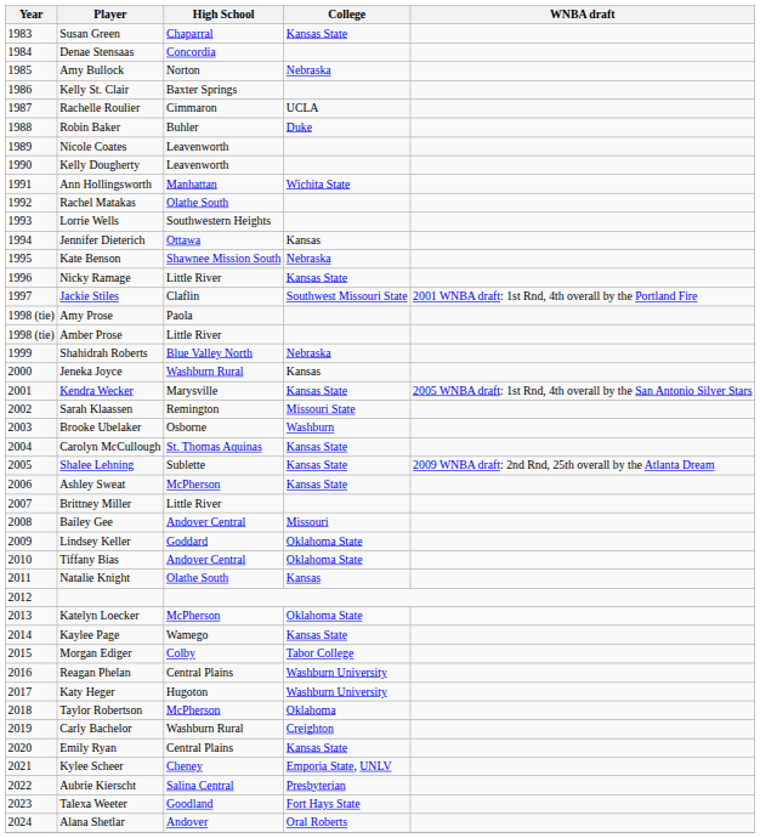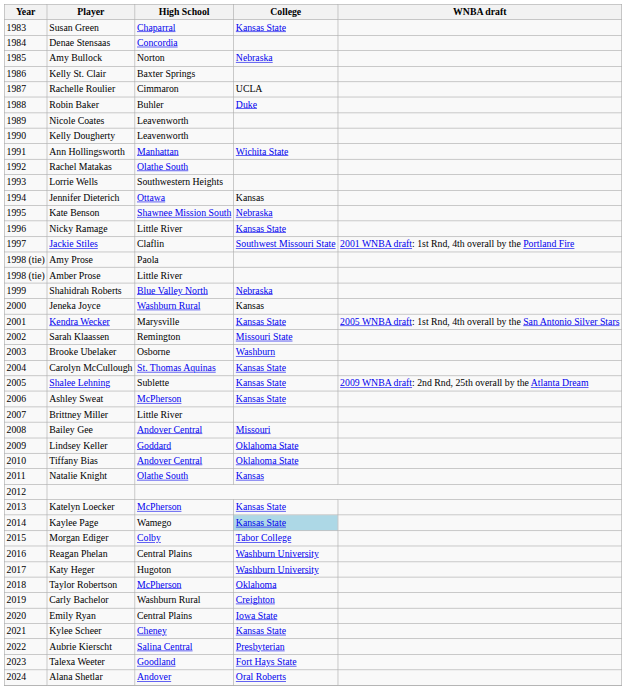 <table class="wikitable sortable">
 <tr>
 <th>Year</th>
 <th>Player</th>
 <th>High School</th>
 <th>College</th>
 <th>WNBA draft</th>
 </tr>
 <tr>
 <td>1983</td>
 <td>Susan Green</td>
 <td><a href='#'>Chaparral</a></td>
 <td><a href='#'>Kansas State</a></td>
 <td></td>
 </tr>
 <tr>
 <td>1984</td>
 <td>Denae Stensaas</td>
 <td><a href='#'>Concordia</a></td>
 <td></td>
 <td></td>
 </tr>
 <tr>
 <td>1985</td>
 <td>Amy Bullock</td>
 <td>Norton</td>
 <td><a href='#'>Nebraska</a></td>
 <td></td>
 </tr>
 <tr>
 <td>1986</td>
 <td>Kelly St. Clair</td>
 <td>Baxter Springs</td>
 <td></td>
 <td></td>
 </tr>
 <tr>
 <td>1987</td>
 <td>Rachelle Roulier</td>
 <td>Cimmaron</td>
 <td>UCLA</td>
 <td></td>
 </tr>
 <tr>
 <td>1988</td>
 <td>Robin Baker</td>
 <td>Buhler</td>
 <td><a href='#'>Duke</a></td>
 <td></td>
 </tr>
 <tr>
 <td>1989</td>
 <td>Nicole Coates</td>
 <td>Leavenworth</td>
 <td></td>
 <td></td>
 </tr>
 <tr>
 <td>1990</td>
 <td>Kelly Dougherty</td>
 <td>Leavenworth</td>
 <td></td>
 <td></td>
 </tr>
 <tr>
 <td>1991</td>
 <td>Ann Hollingsworth</td>
 <td><a href='#'>Manhattan</a></td>
 <td><a href='#'>Wichita State</a></td>
 <td></td>
 </tr>
 <tr>
 <td>1992</td>
 <td>Rachel Matakas</td>
 <td><a href='#'>Olathe South</a></td>
 <td></td>
 <td></td>
 </tr>
 <tr>
 <td>1993</td>
 <td>Lorrie Wells</td>
 <td>Southwestern Heights</td>
 <td></td>
 <td></td>
 </tr>
 <tr>
 <td>1994</td>
 <td>Jennifer Dieterich</td>
 <td><a href='#'>Ottawa</a></td>
 <td>Kansas</td>
 <td></td>
 </tr>
 <tr>
 <td>1995</td>
 <td>Kate Benson</td>
 <td><a href='#'>Shawnee Mission South</a></td>
 <td><a href='#'>Nebraska</a></td>
 <td></td>
 </tr>
 <tr>
 <td>1996</td>
 <td>Nicky Ramage</td>
 <td>Little River</td>
 <td><a href='#'>Kansas State</a></td>
 <td></td>
 </tr>
 <tr>
 <td>1997</td>
 <td><a href='#'>Jackie Stiles</a></td>
 <td>Claflin</td>
 <td><a href='#'>Southwest Missouri State</a></td>
 <td><a href='#'>2001 WNBA draft</a>: 1st Rnd, 4th overall by the <a href='#'>Portland Fire</a></td>
 </tr>
 <tr>
 <td>1998 (tie)</td>
 <td>Amy Prose</td>
 <td>Paola</td>
 <td></td>
 <td></td>
 </tr>
 <tr>
 <td>1998 (tie)</td>
 <td>Amber Prose</td>
 <td>Little River</td>
 <td></td>
 <td></td>
 </tr>
 <tr>
 <td>1999</td>
 <td>Shahidrah Roberts</td>
 <td><a href='#'>Blue Valley North</a></td>
 <td><a href='#'>Nebraska</a></td>
 <td></td>
 </tr>
 <tr>
 <td>2000</td>
 <td>Jeneka Joyce</td>
 <td><a href='#'>Washburn Rural</a></td>
 <td>Kansas</td>
 <td></td>
 </tr>
 <tr>
 <td>2001</td>
 <td><a href='#'>Kendra Wecker</a></td>
 <td>Marysville</td>
 <td><a href='#'>Kansas State</a></td>
 <td><a href='#'>2005 WNBA draft</a>: 1st Rnd, 4th overall by the <a href='#'>San Antonio Silver Stars</a></td>
 </tr>
 <tr>
 <td>2002</td>
 <td>Sarah Klaassen</td>
 <td>Remington</td>
 <td><a href='#'>Missouri State</a></td>
 <td></td>
 </tr>
 <tr>
 <td>2003</td>
 <td>Brooke Ubelaker</td>
 <td>Osborne</td>
 <td><a href='#'>Washburn</a></td>
 <td></td>
 </tr>
 <tr>
 <td>2004</td>
 <td>Carolyn McCullough</td>
 <td><a href='#'>St. Thomas Aquinas</a></td>
 <td><a href='#'>Kansas State</a></td>
 <td></td>
 </tr>
 <tr>
 <td>2005</td>
 <td><a href='#'>Shalee Lehning</a></td>
 <td>Sublette</td>
 <td><a href='#'>Kansas State</a></td>
 <td><a href='#'>2009 WNBA draft</a>: 2nd Rnd, 25th overall by the <a href='#'>Atlanta Dream</a></td>
 </tr>
 <tr>
 <td>2006</td>
 <td>Ashley Sweat</td>
 <td><a href='#'>McPherson</a></td>
 <td><a href='#'>Kansas State</a></td>
 <td></td>
 </tr>
 <tr>
 <td>2007</td>
 <td>Brittney Miller</td>
 <td>Little River</td>
 <td></td>
 <td></td>
 </tr>
 <tr>
 <td>2008</td>
 <td>Bailey Gee</td>
 <td><a href='#'>Andover Central</a></td>
 <td><a href='#'>Missouri</a></td>
 <td></td>
 </tr>
 <tr>
 <td>2009</td>
 <td>Lindsey Keller</td>
 <td><a href='#'>Goddard</a></td>
 <td><a href='#'>Oklahoma State</a></td>
 <td></td>
 </tr>
 <tr>
 <td>2010</td>
 <td>Tiffany Bias</td>
 <td><a href='#'>Andover Central</a></td>
 <td><a href='#'>Oklahoma State</a></td>
 <td></td>
 </tr>
 <tr>
 <td>2011</td>
 <td>Natalie Knight</td>
 <td><a href='#'>Olathe South</a></td>
 <td><a href='#'>Kansas</a></td>
 <td></td>
 </tr>
 <tr>
 <td>2012</td>
 <td></td>
 </tr>
 <tr>
 <td>2013</td>
 <td>Katelyn Loecker</td>
 <td><a href='#'>McPherson</a></td>
-<td><a href='#'>Oklahoma State</a></td>
+<td><a href='#'>Kansas State</a></td>
 <td></td>
 </tr>
 <tr>
 <td>2014</td>
 <td>Kaylee Page</td>
 <td>Wamego</td>
-<td><a href='#'>Kansas State</a></td>
+<td style="background: lightblue;"><a href='#'>Kansas State</a></td>
 <td></td>
 </tr>
 <tr>
 <td>2015</td>
 <td>Morgan Ediger</td>
 <td><a href='#'>Colby</a></td>
 <td><a href='#'>Tabor College</a></td>
 <td></td>
 </tr>
 <tr>
 <td>2016</td>
 <td>Reagan Phelan</td>
 <td>Central Plains</td>
 <td><a href='#'>Washburn University</a></td>
 <td></td>
 </tr>
 <tr>
 <td>2017</td>
 <td>Katy Heger</td>
 <td>Hugoton</td>
 <td><a href='#'>Washburn University</a></td>
 <td></td>
 </tr>
 <tr>
 <td>2018</td>
 <td>Taylor Robertson</td>
 <td><a href='#'>McPherson</a></td>
 <td><a href='#'>Oklahoma</a></td>
 <td></td>
 </tr>
 <tr>
 <td>2019</td>
 <td>Carly Bachelor</td>
 <td>Washburn Rural</td>
 <td><a href='#'>Creighton</a></td>
 <td></td>
 </tr>
 <tr>
 <td>2020</td>
 <td>Emily Ryan</td>
 <td>Central Plains</td>
-<td><a href='#'>Kansas State</a></td>
+<td><a href='#'>Iowa State</a></td>
 <td></td>
 </tr>
 <tr>
 <td>2021</td>
 <td>Kylee Scheer</td>
 <td><a href='#'>Cheney</a></td>
-<td><a href='#'>Emporia State</a>, <a href='#'>UNLV</a></td>
+<td><a href='#'>Kansas State</a></td>
 <td></td>
 </tr>
 <tr>
 <td>2022</td>
 <td>Aubrie Kierscht</td>
 <td><a href='#'>Salina Central</a></td>
 <td><a href='#'>Presbyterian</a></td>
 <td></td>
 </tr>
 <tr>
 <td>2023</td>
 <td>Talexa Weeter</td>
 <td><a href='#'>Goodland</a></td>
 <td><a href='#'>Fort Hays State</a></td>
 <td></td>
 </tr>
 <tr>
 <td>2024</td>
 <td>Alana Shetlar</td>
 <td><a href='#'>Andover</a></td>
 <td><a href='#'>Oral Roberts</a></td>
 <td></td>
 </tr>
 <tr>
 </tr>
 </table>
